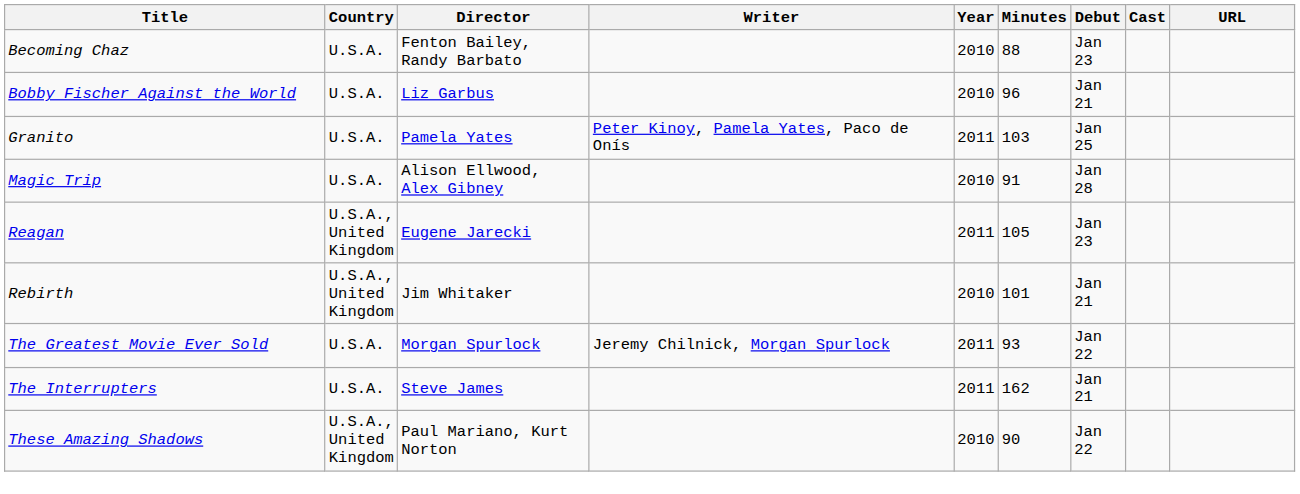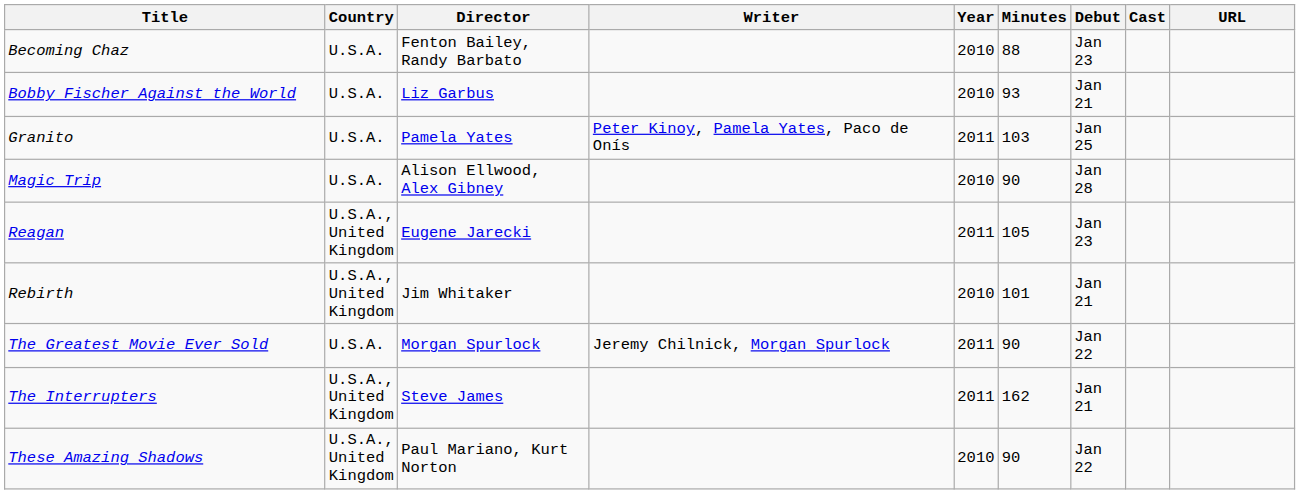 <table class="wikitable sortable" style="width:1085px">
 <tr>
 <th width="300">Title</th>
 <th width="50">Country</th>
 <th width="175">Director</th>
 <th width="350">Writer</th>
 <th width="30">Year</th>
 <th width="15">Minutes</th>
 <th width="40">Debut</th>
 <th width="10">Cast</th>
 <th width="115">URL</th>
 </tr>
 <tr>
 <td><em>Becoming Chaz</em></td>
 <td>U.S.A.</td>
 <td>Fenton Bailey, Randy Barbato</td>
 <td></td>
 <td>2010</td>
 <td>88</td>
 <td>Jan 23</td>
 <td></td>
 <td> </td>
 </tr>
 <tr>
 <td><em><a href='#'>Bobby Fischer Against the World</a></em></td>
 <td>U.S.A.</td>
 <td><a href='#'>Liz Garbus</a></td>
 <td></td>
 <td>2010</td>
-<td>96</td>
+<td>93</td>
 <td>Jan 21</td>
 <td></td>
 <td> </td>
 </tr>
 <tr>
 <td><em>Granito</em></td>
 <td>U.S.A.</td>
 <td><a href='#'>Pamela Yates</a></td>
 <td><a href='#'>Peter Kinoy</a>, <a href='#'>Pamela Yates</a>, Paco de Onís</td>
 <td>2011</td>
 <td>103</td>
 <td>Jan 25</td>
 <td></td>
 <td> </td>
 </tr>
 <tr>
 <td><em><a href='#'>Magic Trip</a></em></td>
 <td>U.S.A.</td>
 <td>Alison Ellwood, <a href='#'>Alex Gibney</a></td>
 <td></td>
 <td>2010</td>
-<td>91</td>
+<td>90</td>
 <td>Jan 28</td>
 <td></td>
 <td> </td>
 </tr>
 <tr>
 <td><em><a href='#'>Reagan</a></em></td>
 <td>U.S.A., United Kingdom</td>
 <td><a href='#'>Eugene Jarecki</a></td>
 <td></td>
 <td>2011</td>
 <td>105</td>
 <td>Jan 23</td>
 <td></td>
 <td> </td>
 </tr>
 <tr>
 <td><em>Rebirth</em></td>
 <td>U.S.A., United Kingdom</td>
 <td>Jim Whitaker</td>
 <td></td>
 <td>2010</td>
 <td>101</td>
 <td>Jan 21</td>
 <td></td>
 <td> </td>
 </tr>
 <tr>
 <td><em><a href='#'>The Greatest Movie Ever Sold</a></em></td>
 <td>U.S.A.</td>
 <td><a href='#'>Morgan Spurlock</a></td>
 <td>Jeremy Chilnick, <a href='#'>Morgan Spurlock</a></td>
 <td>2011</td>
-<td>93</td>
+<td>90</td>
 <td>Jan 22</td>
 <td></td>
 <td> </td>
 </tr>
 <tr>
 <td><em><a href='#'>The Interrupters</a></em></td>
-<td>U.S.A.</td>
+<td>U.S.A., United Kingdom</td>
 <td><a href='#'>Steve James</a></td>
 <td></td>
 <td>2011</td>
 <td>162</td>
 <td>Jan 21</td>
 <td></td>
 <td> </td>
 </tr>
 <tr>
 <td><em><a href='#'>These Amazing Shadows</a></em></td>
 <td>U.S.A., United Kingdom</td>
 <td>Paul Mariano, Kurt Norton</td>
 <td></td>
 <td>2010</td>
 <td>90</td>
 <td>Jan 22</td>
 <td></td>
 <td> </td>
 </tr>
 </table>
